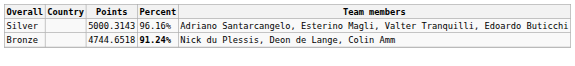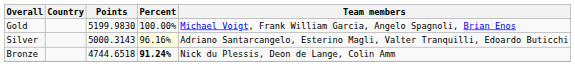 <table class="wikitable sortable" style="text-align: left;">
 <tr>
 <th>Overall</th>
 <th>Country</th>
 <th>Points</th>
 <th>Percent</th>
 <th>Team members</th>
 </tr>
 <tr>
+<td> Gold</td>
+<td></td>
+<td>5199.9830</td>
+<td>100.00%</td>
+<td><a href='#'>Michael Voigt</a>, Frank William Garcia, Angelo Spagnoli, <a href='#'>Brian Enos</a></td>
+</tr>
+<tr>
 <td> Silver</td>
 <td></td>
 <td>5000.3143</td>
-<td>96.16%</td>
+<td style="background: lightyellow;">96.16%</td>
 <td>Adriano Santarcangelo, Esterino Magli, Valter Tranquilli, Edoardo Buticchi</td>
 </tr>
 <tr>
 <td> Bronze</td>
 <td></td>
 <td>4744.6518</td>
 <td><strong>91.24%</strong></td>
 <td>Nick du Plessis, Deon de Lange, Colin Amm</td>
 </tr>
 <tr>
 </tr>
 </table>
